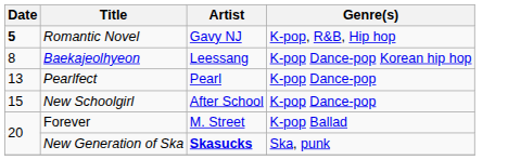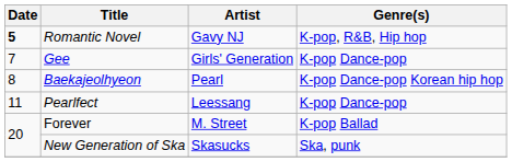 <table class="wikitable" style="text-align: left;">
 <tr>
 <th>Date</th>
 <th>Title</th>
 <th>Artist</th>
 <th>Genre(s)</th>
 </tr>
 <tr>
 <td rowspan="1"><strong>5</strong></td>
 <td><em>Romantic Novel</em></td>
 <td><a href='#'>Gavy NJ</a></td>
 <td><a href='#'>K-pop</a>, <a href='#'>R&B</a>, <a href='#'>Hip hop</a></td>
 </tr>
 <tr>
+<td rowspan="1">7</td>
+<td><a href='#'><em>Gee</em></a></td>
+<td><a href='#'>Girls' Generation</a></td>
+<td><a href='#'>K-pop</a> <a href='#'>Dance-pop</a></td>
+</tr>
+<tr>
 <td rowspan="1">8</td>
 <td><em><a href='#'>Baekajeolhyeon</a></em></td>
-<td><a href='#'>Leessang</a></td>
+<td><a href='#'>Pearl</a></td>
 <td><a href='#'>K-pop</a> <a href='#'>Dance-pop</a> <a href='#'>Korean hip hop</a></td>
 </tr>
 <tr>
-<td>13</td>
+<td>11</td>
 <td><em>Pearlfect</em></td>
-<td><a href='#'>Pearl</a></td>
-<td><a href='#'>K-pop</a> <a href='#'>Dance-pop</a></td>
-</tr>
-<tr>
-<td rowspan="1">15</td>
-<td><em>New Schoolgirl</em></td>
-<td><a href='#'>After School</a></td>
+<td><a href='#'>Leessang</a></td>
 <td><a href='#'>K-pop</a> <a href='#'>Dance-pop</a></td>
 </tr>
 <tr>
 <td rowspan="2">20</td>
 <td>Forever</td>
 <td><a href='#'>M. Street</a></td>
 <td><a href='#'>K-pop</a> <a href='#'>Ballad</a></td>
 </tr>
 <tr>
 <td><em>New Generation of Ska</em></td>
-<td><strong><a href='#'>Skasucks</a></strong></td>
+<td><a href='#'>Skasucks</a></td>
 <td><a href='#'>Ska</a>, <a href='#'>punk</a></td>
 </tr>
 <tr>
 </tr>
 </table>
